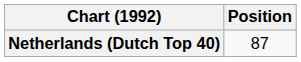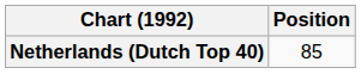 <table class="wikitable plainrowheaders" style="text-align:center">
 <tr>
 <th>Chart (1992)</th>
 <th>Position</th>
 </tr>
 <tr>
 <th scope="row">Netherlands (Dutch Top 40)</th>
-<td>87</td>
+<td>85</td>
 </tr>
 </table>
